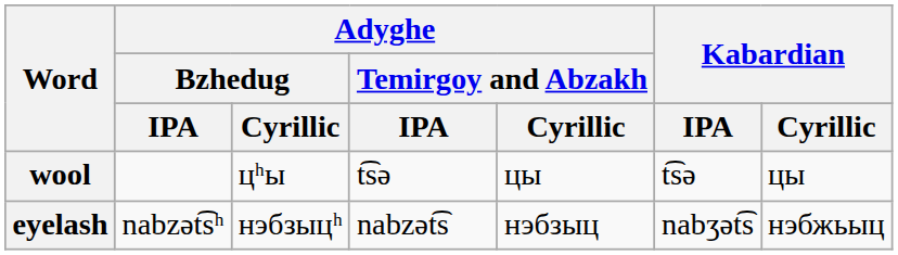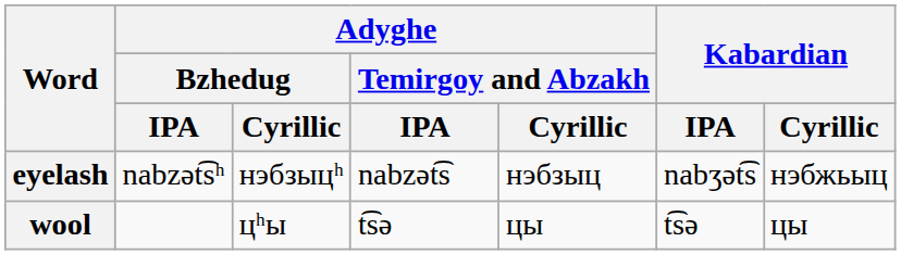 <table class="wikitable" border="1" text-align="right">
 <tr>
 <th rowspan="3">Word</th>
 <th colspan="4"><a href='#'>Adyghe</a></th>
 <th rowspan="2" colspan="2"><a href='#'>Kabardian</a></th>
 </tr>
 <tr>
 <th colspan="2">Bzhedug</th>
 <th colspan="2"><a href='#'>Temirgoy</a> and <a href='#'>Abzakh</a></th>
 </tr>
 <tr>
 <th>IPA</th>
 <th>Cyrillic</th>
 <th>IPA</th>
 <th>Cyrillic</th>
 <th>IPA</th>
 <th>Cyrillic</th>
 </tr>
 <tr>
+<th>eyelash</th>
+<td>nabzət͡sʰ</td>
+<td>нэбзыцʰ</td>
+<td>nabzət͡s</td>
+<td>нэбзыц</td>
+<td>nabʒət͡s</td>
+<td>нэбжьыц</td>
+</tr>
+<tr>
 <th>wool</th>
 <td></td>
 <td>цʰы</td>
 <td>t͡sə</td>
 <td>цы</td>
 <td>t͡sə</td>
 <td>цы</td>
 </tr>
-<tr>
-<th>eyelash</th>
-<td>nabzət͡sʰ</td>
-<td>нэбзыцʰ</td>
-<td>nabzət͡s</td>
-<td>нэбзыц</td>
-<td>nabʒət͡s</td>
-<td>нэбжьыц</td>
-</tr>
 </table>
